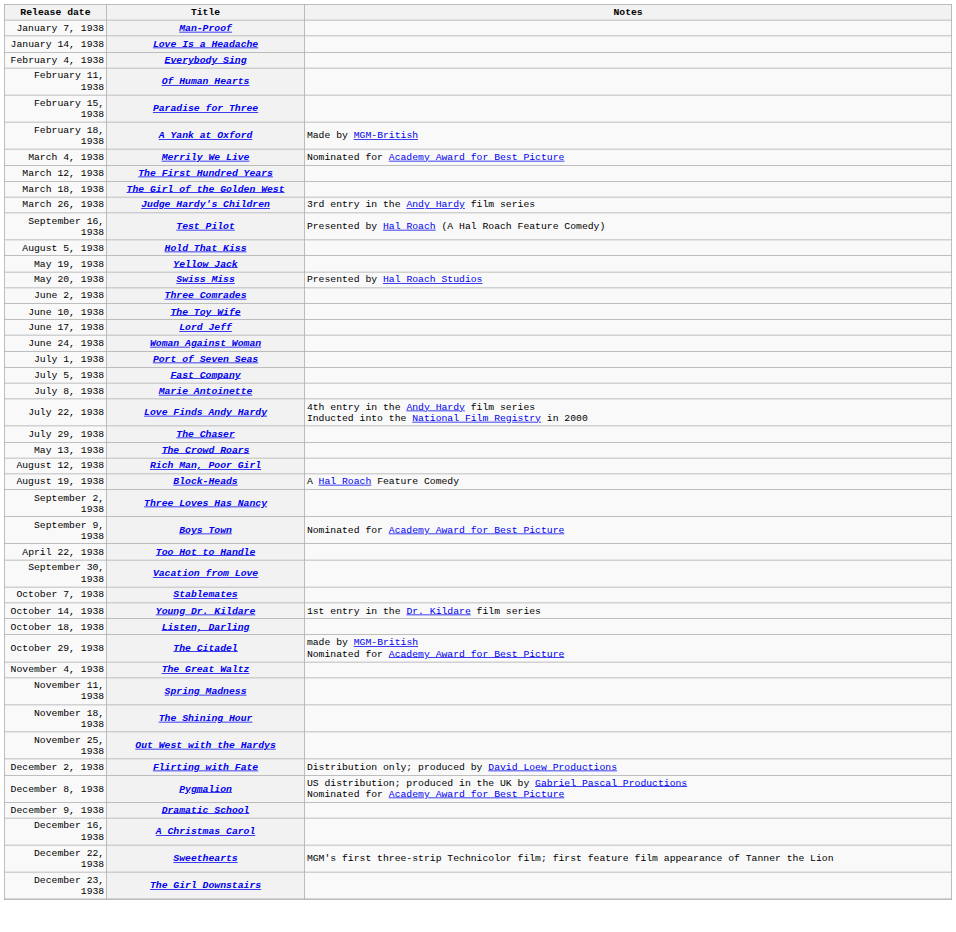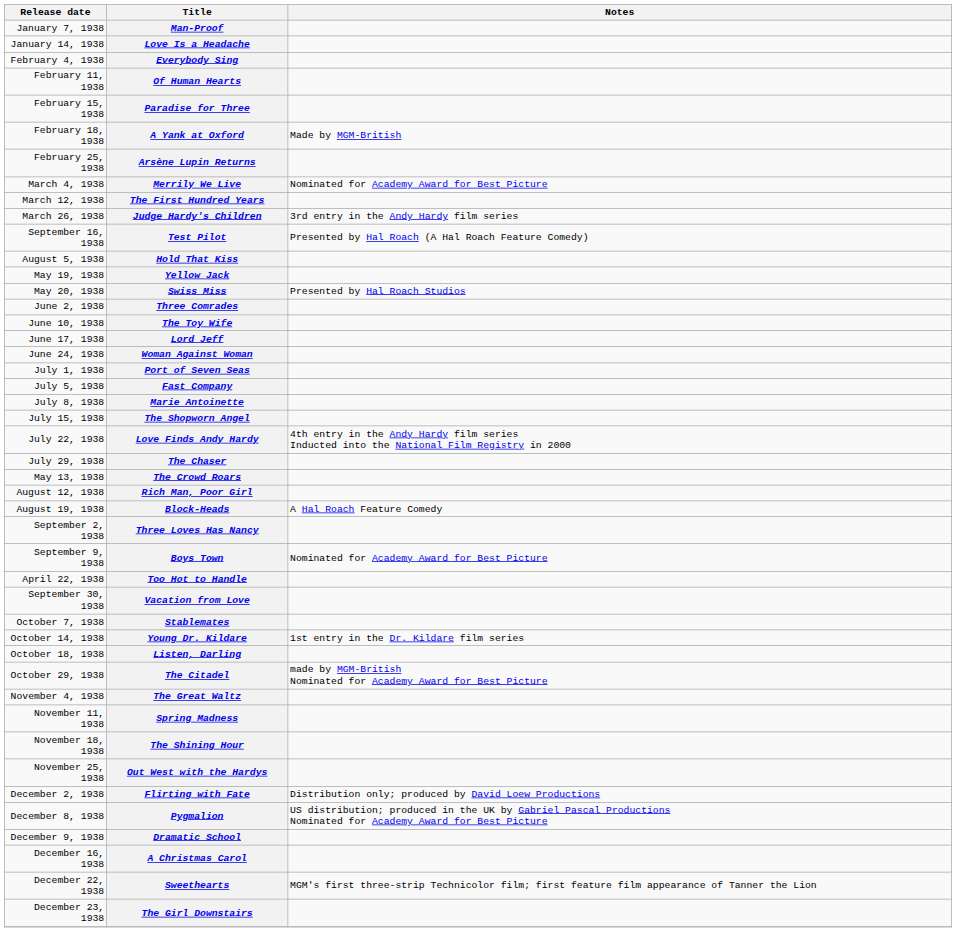 <table class="wikitable sortable" style="width:100%;">
 <tr>
 <th scope="col" style="width:130px;">Release date</th>
 <th>Title</th>
 <th>Notes</th>
 </tr>
 <tr>
 <td style="text-align:right;">January 7, 1938</td>
 <th scope="row"><em><a href='#'>Man-Proof</a></em></th>
 <td></td>
 </tr>
 <tr>
 <td style="text-align:right;">January 14, 1938</td>
 <th scope="row"><em><a href='#'>Love Is a Headache</a></em></th>
 <td></td>
 </tr>
 <tr>
 <td style="text-align:right;">February 4, 1938</td>
 <th scope="row"><em><a href='#'>Everybody Sing</a></em></th>
 <td></td>
 </tr>
 <tr>
 <td style="text-align:right;">February 11, 1938</td>
 <th scope="row"><em><a href='#'>Of Human Hearts</a></em></th>
 <td></td>
 </tr>
 <tr>
 <td style="text-align:right;">February 15, 1938</td>
 <th scope="row"><em><a href='#'>Paradise for Three</a></em></th>
 <td></td>
 </tr>
 <tr>
 <td style="text-align:right;">February 18, 1938</td>
 <th scope="row"><em><a href='#'>A Yank at Oxford</a></em></th>
 <td>Made by <a href='#'>MGM-British</a></td>
 </tr>
 <tr>
+<td style="text-align:right;">February 25, 1938</td>
+<th scope="row"><em><a href='#'>Arsène Lupin Returns</a></em></th>
+<td></td>
+</tr>
+<tr>
 <td style="text-align:right;">March 4, 1938</td>
 <th scope="row"><em><a href='#'>Merrily We Live</a></em></th>
 <td>Nominated for <a href='#'>Academy Award for Best Picture</a></td>
 </tr>
 <tr>
 <td style="text-align:right;">March 12, 1938</td>
 <th scope="row"><em><a href='#'>The First Hundred Years</a></em></th>
-<td></td>
-</tr>
-<tr>
-<td style="text-align:right;">March 18, 1938</td>
-<th scope="row"><em><a href='#'>The Girl of the Golden West</a></em></th>
 <td></td>
 </tr>
 <tr>
 <td style="text-align:right;">March 26, 1938</td>
 <th scope="row"><em><a href='#'>Judge Hardy's Children</a></em></th>
 <td>3rd entry in the <a href='#'>Andy Hardy</a> film series</td>
 </tr>
 <tr>
 <td style="text-align:right;">September 16, 1938</td>
 <th scope="row"><em><a href='#'>Test Pilot</a></em></th>
 <td>Presented by <a href='#'>Hal Roach</a> (A Hal Roach Feature Comedy)</td>
 </tr>
 <tr>
 <td style="text-align:right;">August 5, 1938</td>
 <th scope="row"><em><a href='#'>Hold That Kiss</a></em></th>
 <td></td>
 </tr>
 <tr>
 <td style="text-align:right;">May 19, 1938</td>
 <th scope="row"><em><a href='#'>Yellow Jack</a></em></th>
 <td></td>
 </tr>
 <tr>
 <td style="text-align:right;">May 20, 1938</td>
 <th scope="row"><em><a href='#'>Swiss Miss</a></em></th>
 <td>Presented by <a href='#'>Hal Roach Studios</a></td>
 </tr>
 <tr>
 <td style="text-align:right;">June 2, 1938</td>
 <th scope="row"><em><a href='#'>Three Comrades</a></em></th>
 <td></td>
 </tr>
 <tr>
 <td style="text-align:right;">June 10, 1938</td>
 <th scope="row"><em><a href='#'>The Toy Wife</a></em></th>
 <td></td>
 </tr>
 <tr>
 <td style="text-align:right;">June 17, 1938</td>
 <th scope="row"><em><a href='#'>Lord Jeff</a></em></th>
 <td></td>
 </tr>
 <tr>
 <td style="text-align:right;">June 24, 1938</td>
 <th scope="row"><em><a href='#'>Woman Against Woman</a></em></th>
 <td></td>
 </tr>
 <tr>
 <td style="text-align:right;">July 1, 1938</td>
 <th scope="row"><em><a href='#'>Port of Seven Seas</a></em></th>
 <td></td>
 </tr>
 <tr>
 <td style="text-align:right;">July 5, 1938</td>
 <th scope="row"><em><a href='#'>Fast Company</a></em></th>
 <td></td>
 </tr>
 <tr>
 <td style="text-align:right;">July 8, 1938</td>
 <th scope="row"><em><a href='#'>Marie Antoinette</a></em></th>
+<td></td>
+</tr>
+<tr>
+<td style="text-align:right;">July 15, 1938</td>
+<th scope="row"><em><a href='#'>The Shopworn Angel</a></em></th>
 <td></td>
 </tr>
 <tr>
 <td style="text-align:right;">July 22, 1938</td>
 <th scope="row"><em><a href='#'>Love Finds Andy Hardy</a></em></th>
 <td>4th entry in the <a href='#'>Andy Hardy</a> film series<br>Inducted into the <a href='#'>National Film Registry</a> in 2000</td>
 </tr>
 <tr>
 <td style="text-align:right;">July 29, 1938</td>
 <th scope="row"><em><a href='#'>The Chaser</a></em></th>
 <td></td>
 </tr>
 <tr>
 <td style="text-align:right;">May 13, 1938</td>
 <th scope="row"><em><a href='#'>The Crowd Roars</a></em></th>
 <td></td>
 </tr>
 <tr>
 <td style="text-align:right;">August 12, 1938</td>
 <th scope="row"><em><a href='#'>Rich Man, Poor Girl</a></em></th>
 <td></td>
 </tr>
 <tr>
 <td style="text-align:right;">August 19, 1938</td>
 <th scope="row"><em><a href='#'>Block-Heads</a></em></th>
 <td>A <a href='#'>Hal Roach</a> Feature Comedy</td>
 </tr>
 <tr>
 <td style="text-align:right;">September 2, 1938</td>
 <th scope="row"><em><a href='#'>Three Loves Has Nancy</a></em></th>
 <td></td>
 </tr>
 <tr>
 <td style="text-align:right;">September 9, 1938</td>
 <th scope="row"><em><a href='#'>Boys Town</a></em></th>
 <td>Nominated for <a href='#'>Academy Award for Best Picture</a></td>
 </tr>
 <tr>
 <td style="text-align:right;">April 22, 1938</td>
 <th scope="row"><em><a href='#'>Too Hot to Handle</a></em></th>
 <td></td>
 </tr>
 <tr>
 <td style="text-align:right;">September 30, 1938</td>
 <th scope="row"><em><a href='#'>Vacation from Love</a></em></th>
 <td></td>
 </tr>
 <tr>
 <td style="text-align:right;">October 7, 1938</td>
 <th scope="row"><em><a href='#'>Stablemates</a></em></th>
 <td></td>
 </tr>
 <tr>
 <td style="text-align:right;">October 14, 1938</td>
 <th scope="row"><em><a href='#'>Young Dr. Kildare</a></em></th>
 <td>1st entry in the <a href='#'>Dr. Kildare</a> film series</td>
 </tr>
 <tr>
 <td style="text-align:right;">October 18, 1938</td>
 <th scope="row"><em><a href='#'>Listen, Darling</a></em></th>
 <td></td>
 </tr>
 <tr>
 <td style="text-align:right;">October 29, 1938</td>
 <th scope="row"><em><a href='#'>The Citadel</a></em></th>
 <td>made by <a href='#'>MGM-British</a><br>Nominated for <a href='#'>Academy Award for Best Picture</a></td>
 </tr>
 <tr>
 <td style="text-align:right;">November 4, 1938</td>
 <th scope="row"><em><a href='#'>The Great Waltz</a></em></th>
 <td></td>
 </tr>
 <tr>
 <td style="text-align:right;">November 11, 1938</td>
 <th scope="row"><em><a href='#'>Spring Madness</a></em></th>
 <td></td>
 </tr>
 <tr>
 <td style="text-align:right;">November 18, 1938</td>
 <th scope="row"><em><a href='#'>The Shining Hour</a></em></th>
 <td></td>
 </tr>
 <tr>
 <td style="text-align:right;">November 25, 1938</td>
 <th scope="row"><em><a href='#'>Out West with the Hardys</a></em></th>
 <td></td>
 </tr>
 <tr>
 <td style="text-align:right;">December 2, 1938</td>
 <th scope="row"><em><a href='#'>Flirting with Fate</a></em></th>
 <td>Distribution only; produced by <a href='#'>David Loew Productions</a></td>
 </tr>
 <tr>
 <td style="text-align:right;">December 8, 1938</td>
 <th scope="row"><em><a href='#'>Pygmalion</a></em></th>
 <td>US distribution; produced in the UK by <a href='#'>Gabriel Pascal Productions</a><br>Nominated for <a href='#'>Academy Award for Best Picture</a></td>
 </tr>
 <tr>
 <td style="text-align:right;">December 9, 1938</td>
 <th scope="row"><em><a href='#'>Dramatic School</a></em></th>
 <td></td>
 </tr>
 <tr>
 <td style="text-align:right;">December 16, 1938</td>
 <th scope="row"><em><a href='#'>A Christmas Carol</a></em></th>
 <td></td>
 </tr>
 <tr>
 <td style="text-align:right;">December 22, 1938</td>
 <th scope="row"><em><a href='#'>Sweethearts</a></em></th>
 <td>MGM's first three-strip Technicolor film; first feature film appearance of Tanner the Lion</td>
 </tr>
 <tr>
 <td style="text-align:right;">December 23, 1938</td>
 <th scope="row"><em><a href='#'>The Girl Downstairs</a></em></th>
 <td></td>
 </tr>
 <tr>
 </tr>
 </table>
